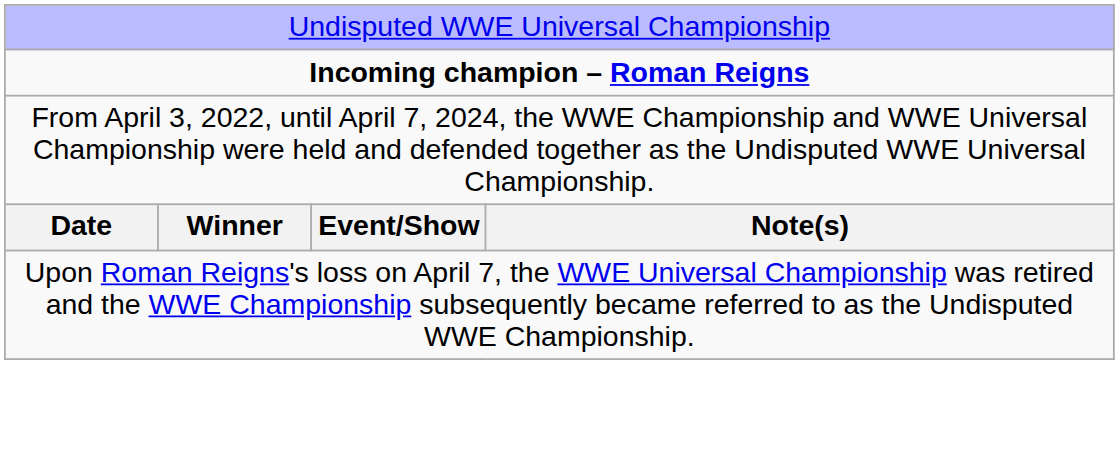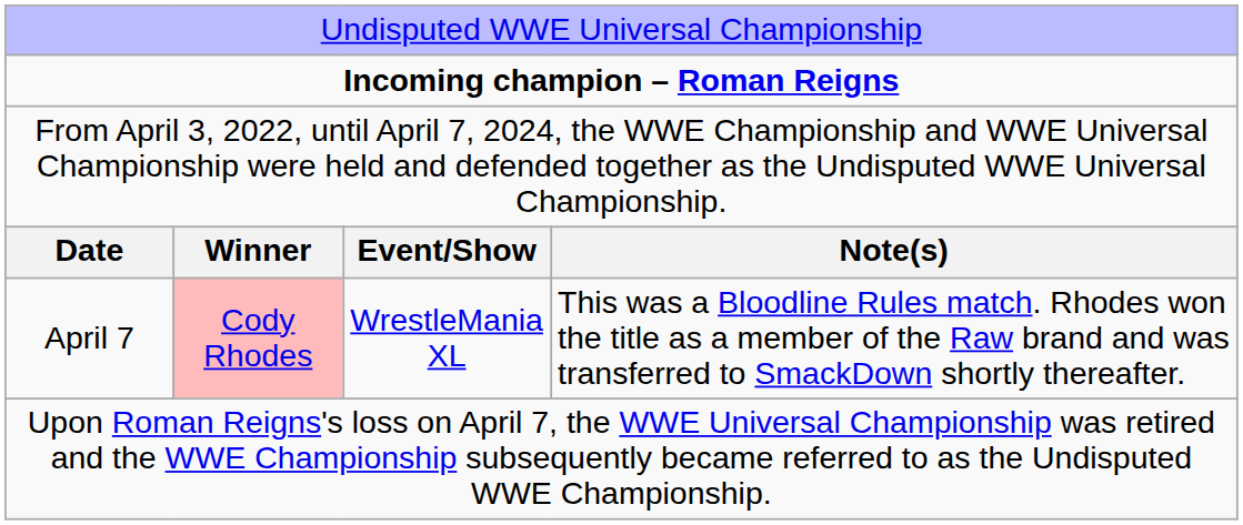 <table class="wikitable" style="text-align:center; width:100%;">
 <tr style="background:#BBF;">
 <td colspan="4" style="text-align: center;"><a href='#'>Undisputed WWE Universal Championship</a><br></td>
 </tr>
 <tr>
 <td colspan="4" style="text-align: center;"><strong>Incoming champion – <a href='#'>Roman Reigns</a></strong></td>
 </tr>
 <tr>
 <td colspan="4">From April 3, 2022, until April 7, 2024, the WWE Championship and WWE Universal Championship were held and defended together as the Undisputed WWE Universal Championship.</td>
 </tr>
 <tr>
 <th width=14%>Date</th>
 <th width=14%>Winner</th>
 <th width=14%>Event/Show</th>
 <th width=58%>Note(s)</th>
 </tr>
 <tr>
+<td>April 7</td>
+<td style="background:#FBB;"><a href='#'>Cody Rhodes</a></td>
+<td><a href='#'>WrestleMania XL</a><br></td>
+<td align="left">This was a <a href='#'>Bloodline Rules match</a>. Rhodes won the title as a member of the <a href='#'>Raw</a> brand and was transferred to <a href='#'>SmackDown</a> shortly thereafter.</td>
+</tr>
+<tr>
 <td colspan="4">Upon <a href='#'>Roman Reigns</a>'s loss on April 7, the <a href='#'>WWE Universal Championship</a> was retired and the <a href='#'>WWE Championship</a> subsequently became referred to as the Undisputed WWE Championship.</td>
 </tr>
 </table>
